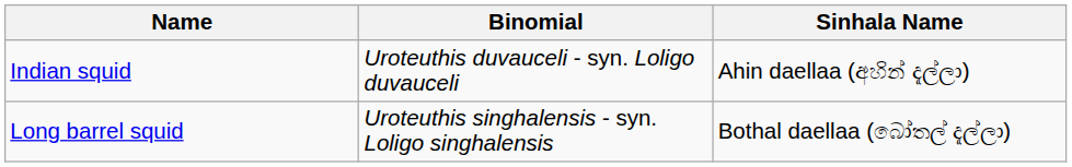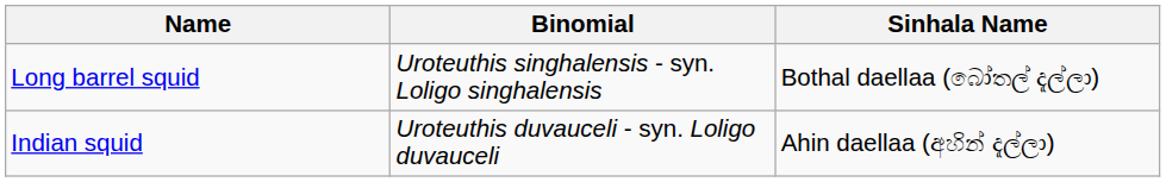 <table width=60% class="wikitable">
 <tr>
 <th width=20%>Name</th>
 <th width=20%>Binomial</th>
 <th width=20%>Sinhala Name</th>
 </tr>
 <tr>
+<td><a href='#'>Long barrel squid</a></td>
+<td><em>Uroteuthis singhalensis</em> - syn. <em>Loligo singhalensis</em></td>
+<td>Bothal daellaa (බෝතල් දැල්ලා)</td>
+</tr>
+<tr>
 <td><a href='#'>Indian squid</a></td>
 <td><em>Uroteuthis duvauceli</em> - syn. <em>Loligo duvauceli</em></td>
 <td>Ahin daellaa (අහින් දැල්ලා)</td>
 </tr>
-<tr>
-<td><a href='#'>Long barrel squid</a></td>
-<td><em>Uroteuthis singhalensis</em> - syn. <em>Loligo singhalensis</em></td>
-<td>Bothal daellaa (බෝතල් දැල්ලා)</td>
-</tr>
 </table>
